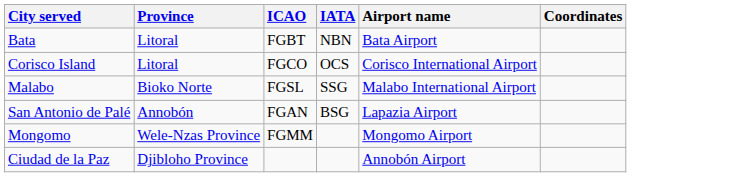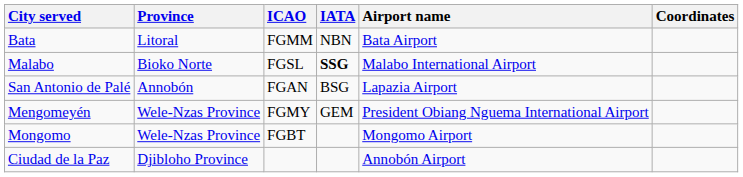 <table class="wikitable sortable">
 <tr valign=baseline>
 <th style="text-align:left;"><a href='#'>City served</a></th>
 <th style="text-align:left;"><a href='#'>Province</a></th>
 <th style="text-align:left;"><a href='#'>ICAO</a></th>
 <th style="text-align:left;"><a href='#'>IATA</a></th>
 <th style="text-align:left;">Airport name</th>
 <th style="text-align:left;">Coordinates</th>
 </tr>
 <tr valign=top>
 <td><a href='#'>Bata</a></td>
 <td><a href='#'>Litoral</a></td>
-<td>FGBT</td>
+<td>FGMM</td>
 <td>NBN</td>
 <td><a href='#'>Bata Airport</a></td>
-<td><small></small></td>
-</tr>
-<tr valign=top>
-<td><a href='#'>Corisco Island</a></td>
-<td><a href='#'>Litoral</a></td>
-<td>FGCO</td>
-<td>OCS</td>
-<td><a href='#'>Corisco International Airport</a></td>
 <td><small></small></td>
 </tr>
 <tr valign=top>
 <td><a href='#'>Malabo</a></td>
 <td><a href='#'>Bioko Norte</a></td>
 <td>FGSL</td>
-<td>SSG</td>
+<td><strong>SSG</strong></td>
 <td><a href='#'>Malabo International Airport</a></td>
 <td><small></small></td>
 </tr>
 <tr valign=top>
 <td><a href='#'>San Antonio de Palé</a></td>
 <td><a href='#'>Annobón</a></td>
 <td>FGAN</td>
 <td>BSG</td>
 <td><a href='#'>Lapazia Airport</a></td>
 <td><small></small></td>
 </tr>
 <tr valign=top>
+<td><a href='#'>Mengomeyén</a></td>
+<td><a href='#'>Wele-Nzas Province</a></td>
+<td>FGMY</td>
+<td>GEM</td>
+<td><a href='#'>President Obiang Nguema International Airport</a></td>
+<td><small></small></td>
+</tr>
+<tr valign=top>
 <td><a href='#'>Mongomo</a></td>
 <td><a href='#'>Wele-Nzas Province</a></td>
-<td>FGMM</td>
+<td>FGBT</td>
 <td></td>
 <td><a href='#'>Mongomo Airport</a></td>
 <td><small></small></td>
 </tr>
 <tr valign=top>
 <td><a href='#'>Ciudad de la Paz</a></td>
 <td><a href='#'>Djibloho Province</a></td>
 <td></td>
 <td></td>
 <td><a href='#'>Annobón Airport</a></td>
 <td><small></small></td>
 </tr>
 </table>
